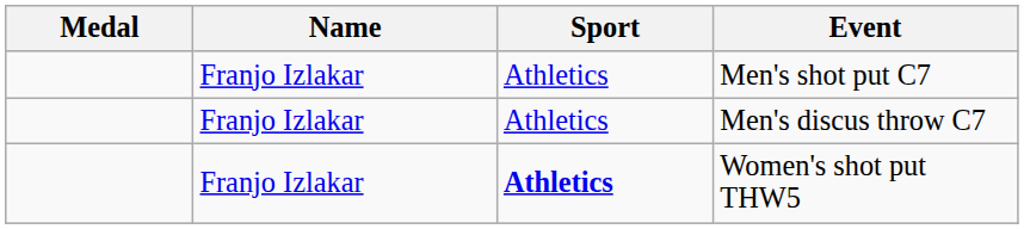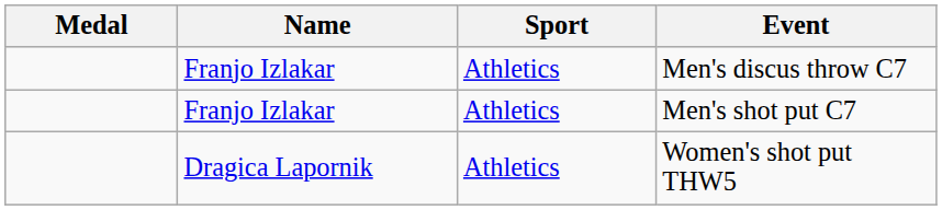 <table class="wikitable">
 <tr>
 <th style="width:6em">Medal</th>
 <th style="width:10em">Name</th>
 <th style="width:7em">Sport</th>
 <th style="width:10em">Event</th>
 </tr>
 <tr>
 <td></td>
 <td><a href='#'>Franjo Izlakar</a></td>
 <td><a href='#'>Athletics</a></td>
-<td>Men's shot put C7</td>
+<td>Men's discus throw C7</td>
 </tr>
 <tr>
 <td></td>
 <td><a href='#'>Franjo Izlakar</a></td>
 <td><a href='#'>Athletics</a></td>
-<td>Men's discus throw C7</td>
+<td>Men's shot put C7</td>
 </tr>
 <tr>
 <td></td>
-<td><a href='#'>Franjo Izlakar</a></td>
-<td><strong><a href='#'>Athletics</a></strong></td>
+<td><a href='#'>Dragica Lapornik</a></td>
+<td><a href='#'>Athletics</a></td>
 <td>Women's shot put THW5</td>
 </tr>
 </table>
